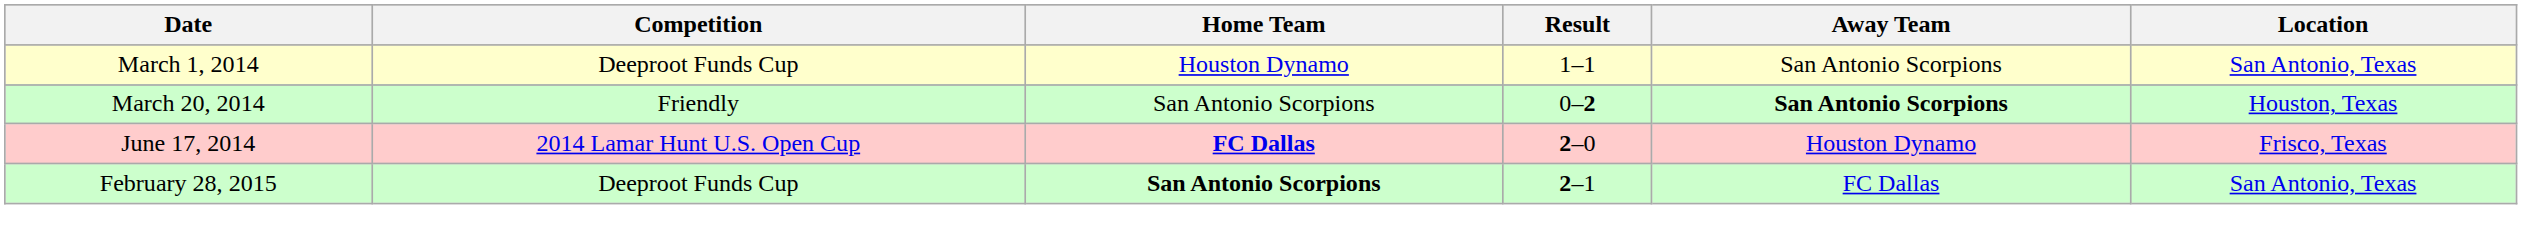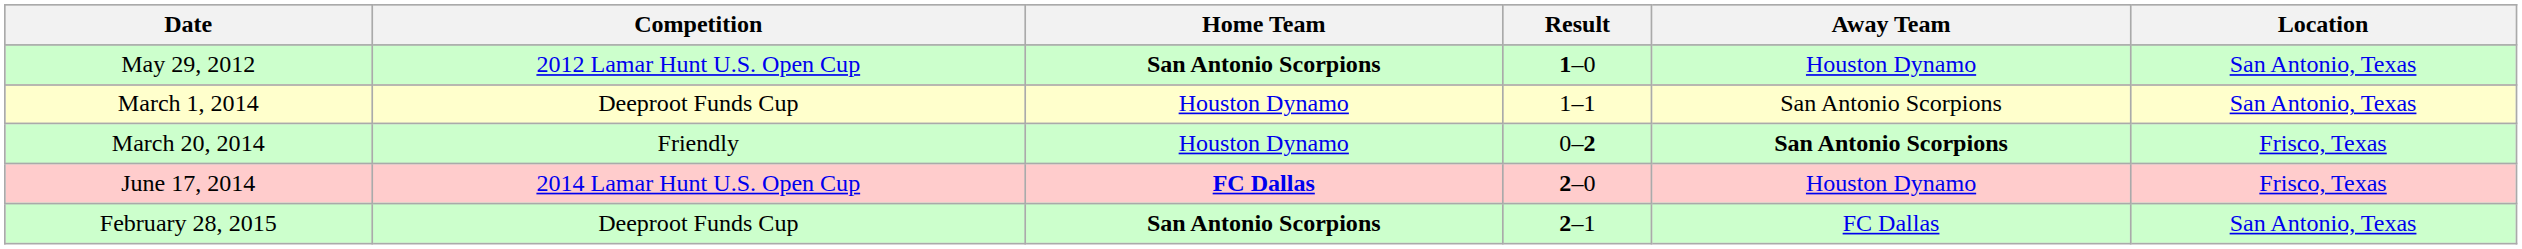 <table class="wikitable"  style="width:95%; font-size:90%; text-align:center;">
 <tr>
 <th>Date</th>
 <th>Competition</th>
 <th>Home Team</th>
 <th>Result</th>
 <th>Away Team</th>
 <th>Location</th>
+</tr>
+<tr style="background:#cfc;">
+<td>May 29, 2012</td>
+<td><a href='#'>2012 Lamar Hunt U.S. Open Cup</a></td>
+<td><strong>San Antonio Scorpions</strong></td>
+<td><strong>1</strong>–0</td>
+<td><a href='#'>Houston Dynamo</a></td>
+<td><a href='#'>San Antonio, Texas</a></td>
 </tr>
 <tr style="background:#ffc;">
 <td>March 1, 2014</td>
 <td>Deeproot Funds Cup</td>
 <td><a href='#'>Houston Dynamo</a></td>
 <td>1–1</td>
 <td>San Antonio Scorpions</td>
 <td><a href='#'>San Antonio, Texas</a></td>
 </tr>
 <tr style="background:#cfc;">
 <td>March 20, 2014</td>
 <td>Friendly</td>
-<td>San Antonio Scorpions</td>
+<td><a href='#'>Houston Dynamo</a></td>
 <td>0–<strong>2</strong></td>
 <td><strong>San Antonio Scorpions</strong></td>
-<td><a href='#'>Houston, Texas</a></td>
+<td><a href='#'>Frisco, Texas</a></td>
 </tr>
 <tr style="background:#fcc;">
 <td>June 17, 2014</td>
 <td><a href='#'>2014 Lamar Hunt U.S. Open Cup</a></td>
 <td><strong><a href='#'>FC Dallas</a></strong></td>
 <td><strong>2</strong>–0</td>
 <td><a href='#'>Houston Dynamo</a></td>
 <td><a href='#'>Frisco, Texas</a></td>
 </tr>
 <tr style="background:#cfc;">
 <td>February 28, 2015</td>
 <td>Deeproot Funds Cup</td>
 <td><strong>San Antonio Scorpions</strong></td>
 <td><strong>2</strong>–1</td>
 <td><a href='#'>FC Dallas</a></td>
 <td><a href='#'>San Antonio, Texas</a></td>
 </tr>
 </table>
